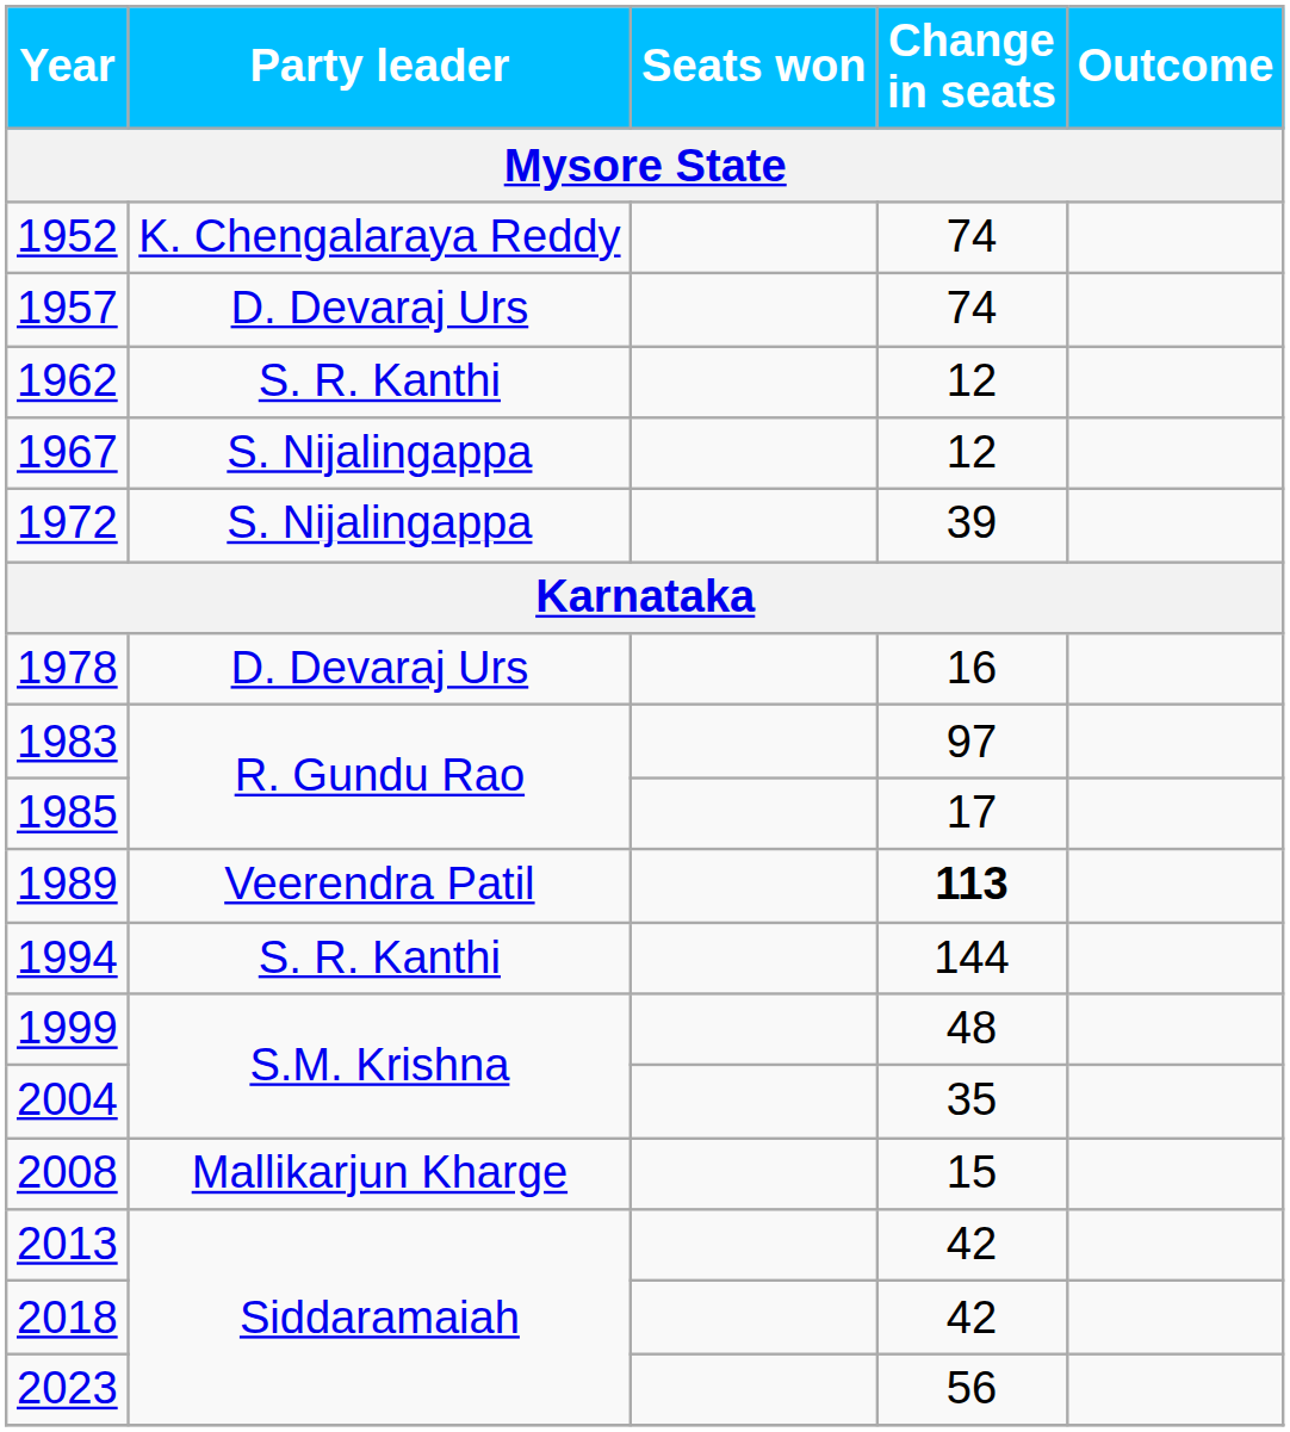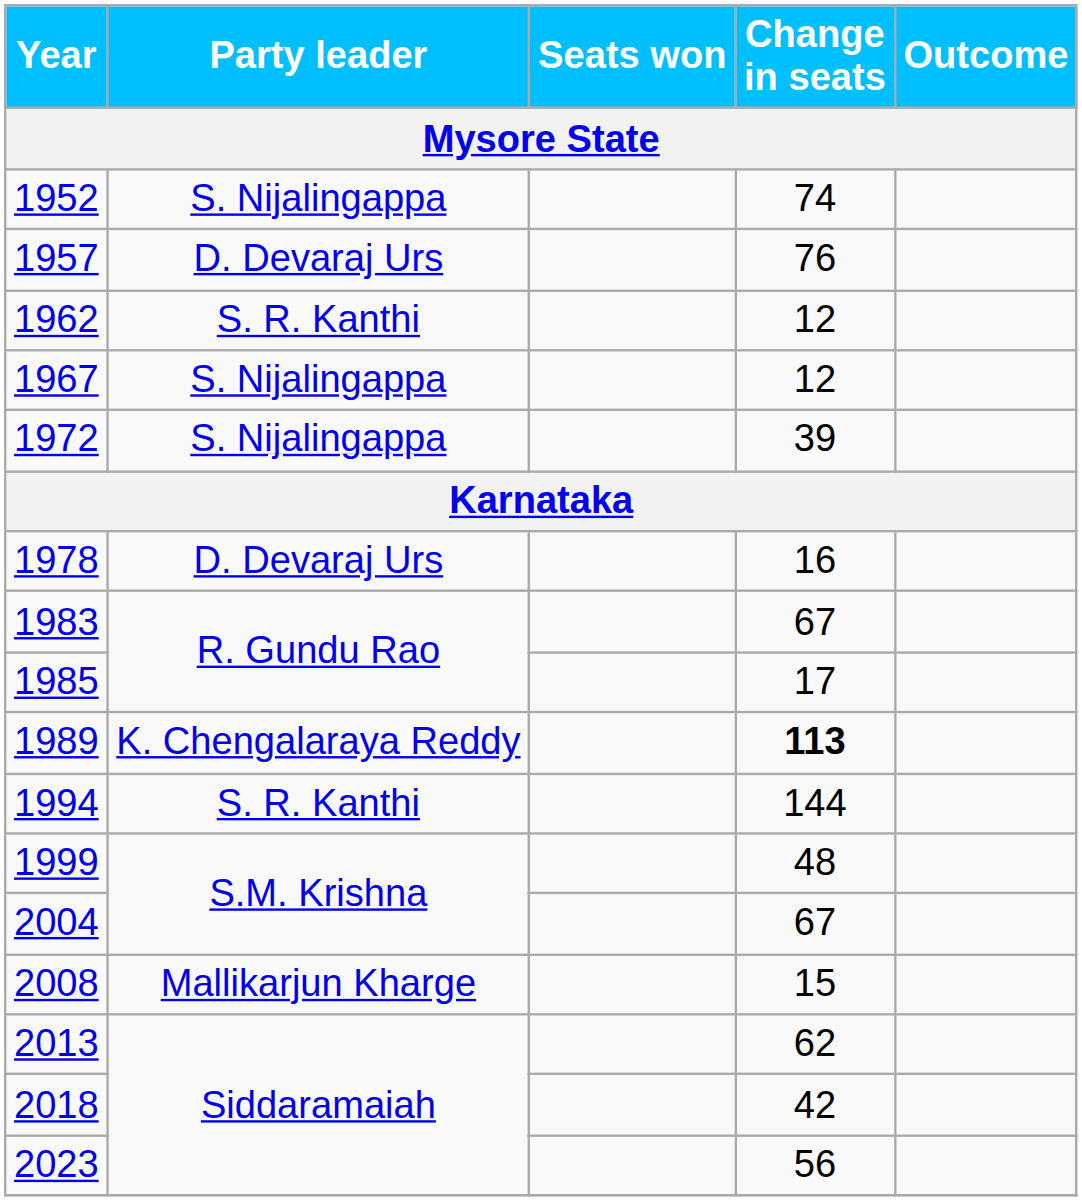 <table class="wikitable sortable" style="text-align:center;">
 <tr>
 <th style="background-color:#00BFFF; color:white">Year</th>
 <th style="background-color:#00BFFF; color:white">Party leader</th>
 <th style="background-color:#00BFFF; color:white">Seats won</th>
 <th style="background-color:#00BFFF; color:white">Change<br>in seats</th>
 <th style="background-color:#00BFFF; color:white">Outcome</th>
 </tr>
 <tr>
 <th colspan=11><a href='#'>Mysore State</a></th>
 </tr>
 <tr>
 <td><a href='#'>1952</a></td>
-<td rowspan="1"><a href='#'>K. Chengalaraya Reddy</a></td>
+<td rowspan="1"><a href='#'>S. Nijalingappa</a></td>
 <td></td>
 <td> 74</td>
 <td></td>
 </tr>
 <tr>
 <td><a href='#'>1957</a></td>
 <td rowspan="1"><a href='#'>D. Devaraj Urs</a></td>
 <td></td>
-<td> 74</td>
+<td> 76</td>
 <td></td>
 </tr>
 <tr>
 <td><a href='#'>1962</a></td>
 <td rowspan="1"><a href='#'>S. R. Kanthi</a></td>
 <td></td>
 <td> 12</td>
 <td></td>
 </tr>
 <tr>
 <td><a href='#'>1967</a></td>
 <td rowspan="1"><a href='#'>S. Nijalingappa</a></td>
 <td></td>
 <td> 12</td>
 <td></td>
 </tr>
 <tr>
 <td><a href='#'>1972</a></td>
 <td rowspan="1"><a href='#'>S. Nijalingappa</a></td>
 <td></td>
 <td> 39</td>
 <td></td>
 </tr>
 <tr>
 <th colspan=11><a href='#'>Karnataka</a></th>
 </tr>
 <tr>
 <td><a href='#'>1978</a></td>
 <td rowspan="1"><a href='#'>D. Devaraj Urs</a></td>
 <td></td>
 <td> 16</td>
 <td></td>
 </tr>
 <tr>
 <td><a href='#'>1983</a></td>
 <td rowspan="2"><a href='#'>R. Gundu Rao</a></td>
 <td></td>
-<td> 97</td>
+<td> 67</td>
 <td></td>
 </tr>
 <tr>
 <td><a href='#'>1985</a></td>
 <td></td>
 <td> 17</td>
 <td></td>
 </tr>
 <tr>
 <td><a href='#'>1989</a></td>
-<td rowspan="1"><a href='#'>Veerendra Patil</a></td>
+<td rowspan="1"><a href='#'>K. Chengalaraya Reddy</a></td>
 <td></td>
 <td><strong> 113</strong></td>
 <td></td>
 </tr>
 <tr>
 <td><a href='#'>1994</a></td>
 <td rowspan="1"><a href='#'>S. R. Kanthi</a></td>
 <td></td>
 <td> 144</td>
 <td></td>
 </tr>
 <tr>
 <td><a href='#'>1999</a></td>
 <td rowspan="2"><a href='#'>S.M. Krishna</a></td>
 <td></td>
 <td> 48</td>
 <td></td>
 </tr>
 <tr>
 <td><a href='#'>2004</a></td>
 <td></td>
-<td> 35</td>
+<td> 67</td>
 <td></td>
 </tr>
 <tr>
 <td><a href='#'>2008</a></td>
 <td><a href='#'>Mallikarjun Kharge</a></td>
 <td></td>
 <td> 15</td>
 <td></td>
 </tr>
 <tr>
 <td><a href='#'>2013</a></td>
 <td rowspan="3"><a href='#'>Siddaramaiah</a></td>
 <td></td>
-<td> 42</td>
+<td> 62</td>
 <td></td>
 </tr>
 <tr>
 <td><a href='#'>2018</a></td>
 <td></td>
 <td> 42</td>
 <td></td>
 </tr>
 <tr>
 <td><a href='#'>2023</a></td>
 <td></td>
 <td> 56</td>
 <td></td>
 </tr>
 <tr>
 </tr>
 </table>
